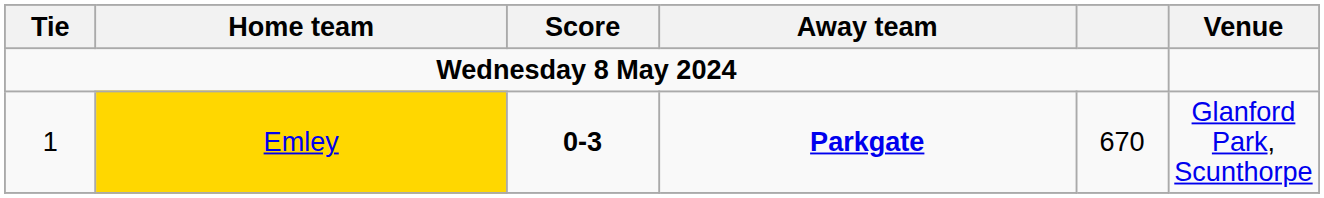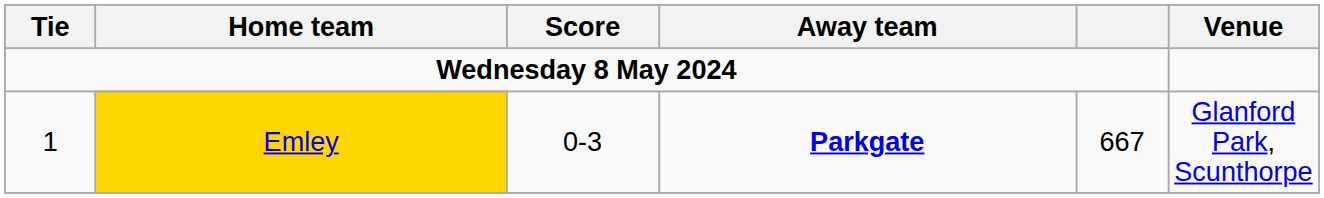 <table class="wikitable" style="width:700px;text-align:center;font-size:90%">
 <tr>
 <th scope="col" style="width: 7.50%">Tie</th>
 <th scope="col" style="width:36.25%">Home team</th>
 <th scope="col" style="width:12.50%">Score</th>
 <th scope="col" style="width:36.25%">Away team</th>
 <th scope="col" style="width: 7.50%"></th>
 <th scope="col" style="width:36.25%">Venue</th>
 </tr>
 <tr>
 <td colspan="5"><strong>Wednesday 8 May 2024</strong></td>
 </tr>
 <tr>
 <td>1</td>
 <td style="background: gold;"><a href='#'>Emley</a></td>
-<td><strong>0-3</strong></td>
+<td>0-3</td>
 <td><strong><a href='#'>Parkgate</a></strong></td>
-<td>670</td>
+<td>667</td>
 <td><a href='#'>Glanford Park</a>, <a href='#'>Scunthorpe</a></td>
 </tr>
 </table>
